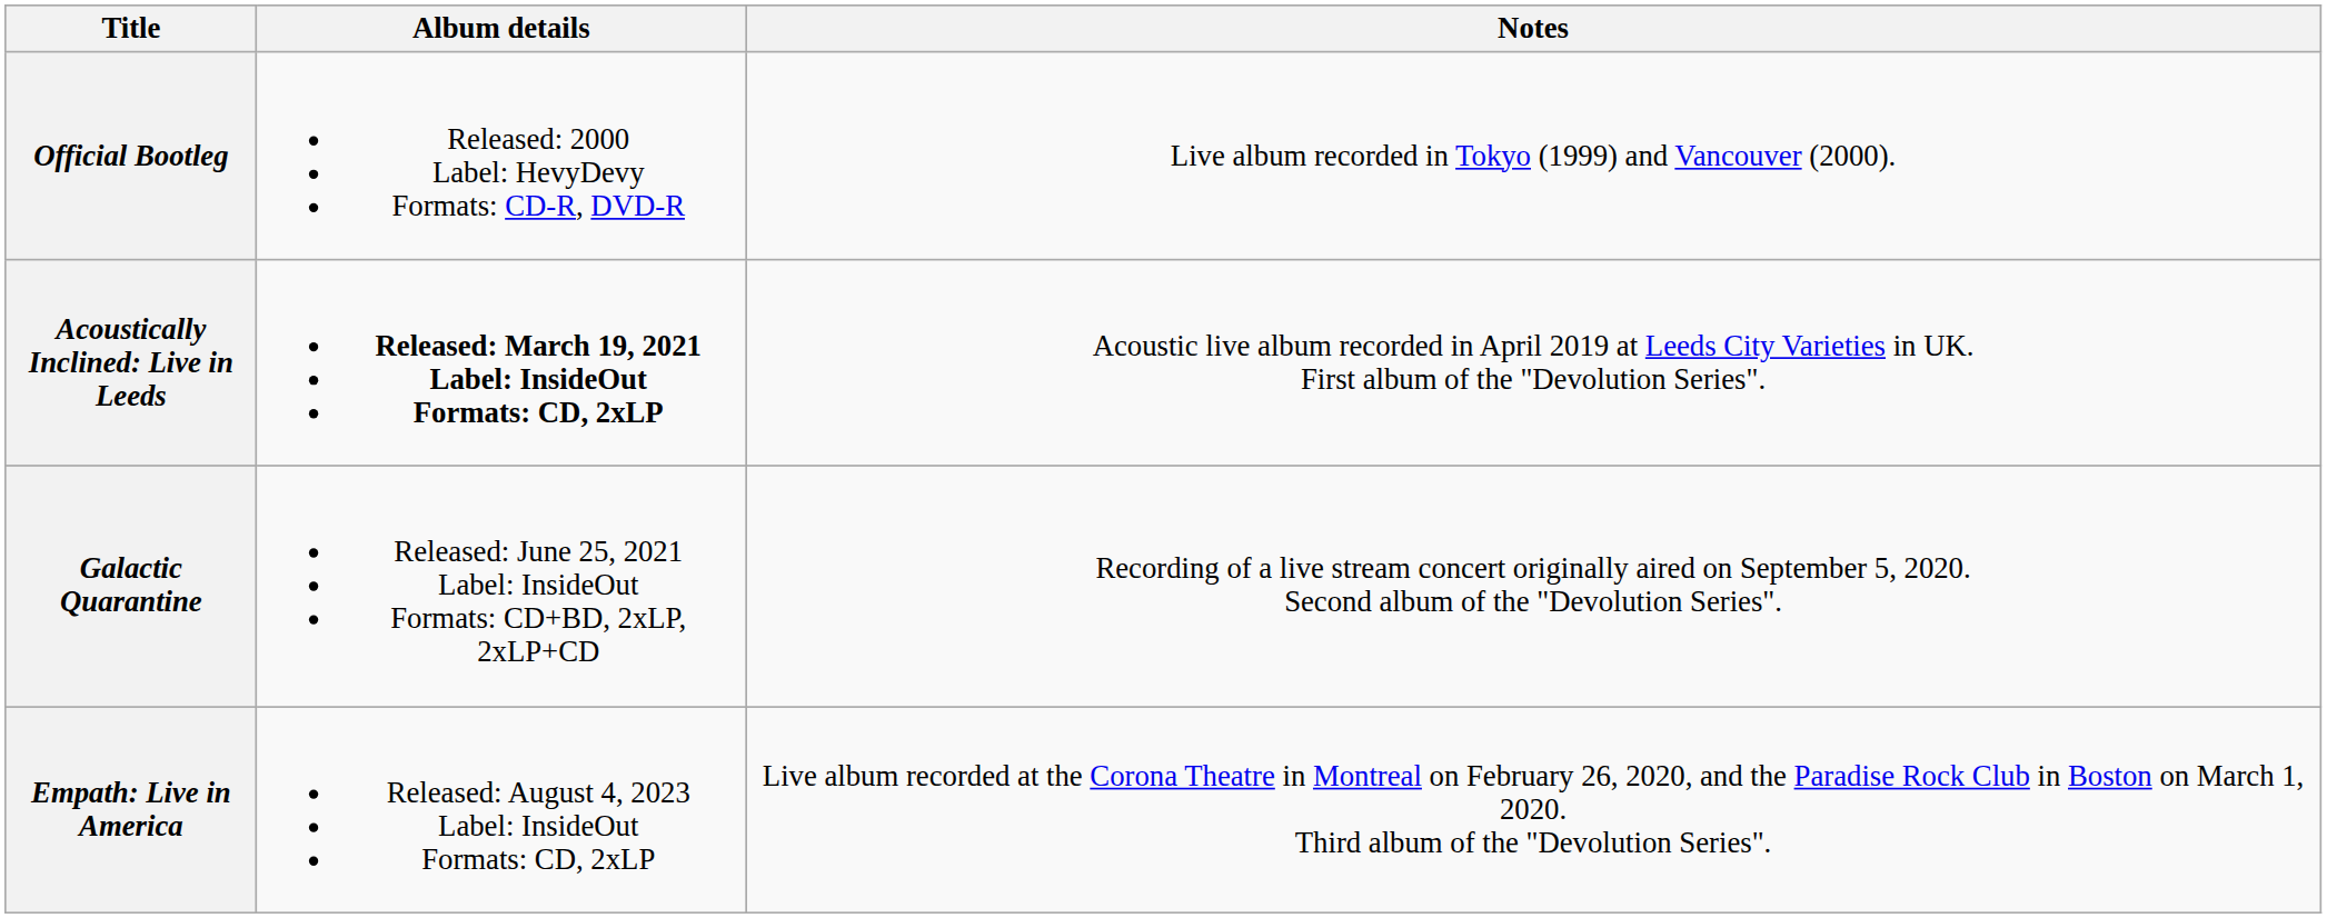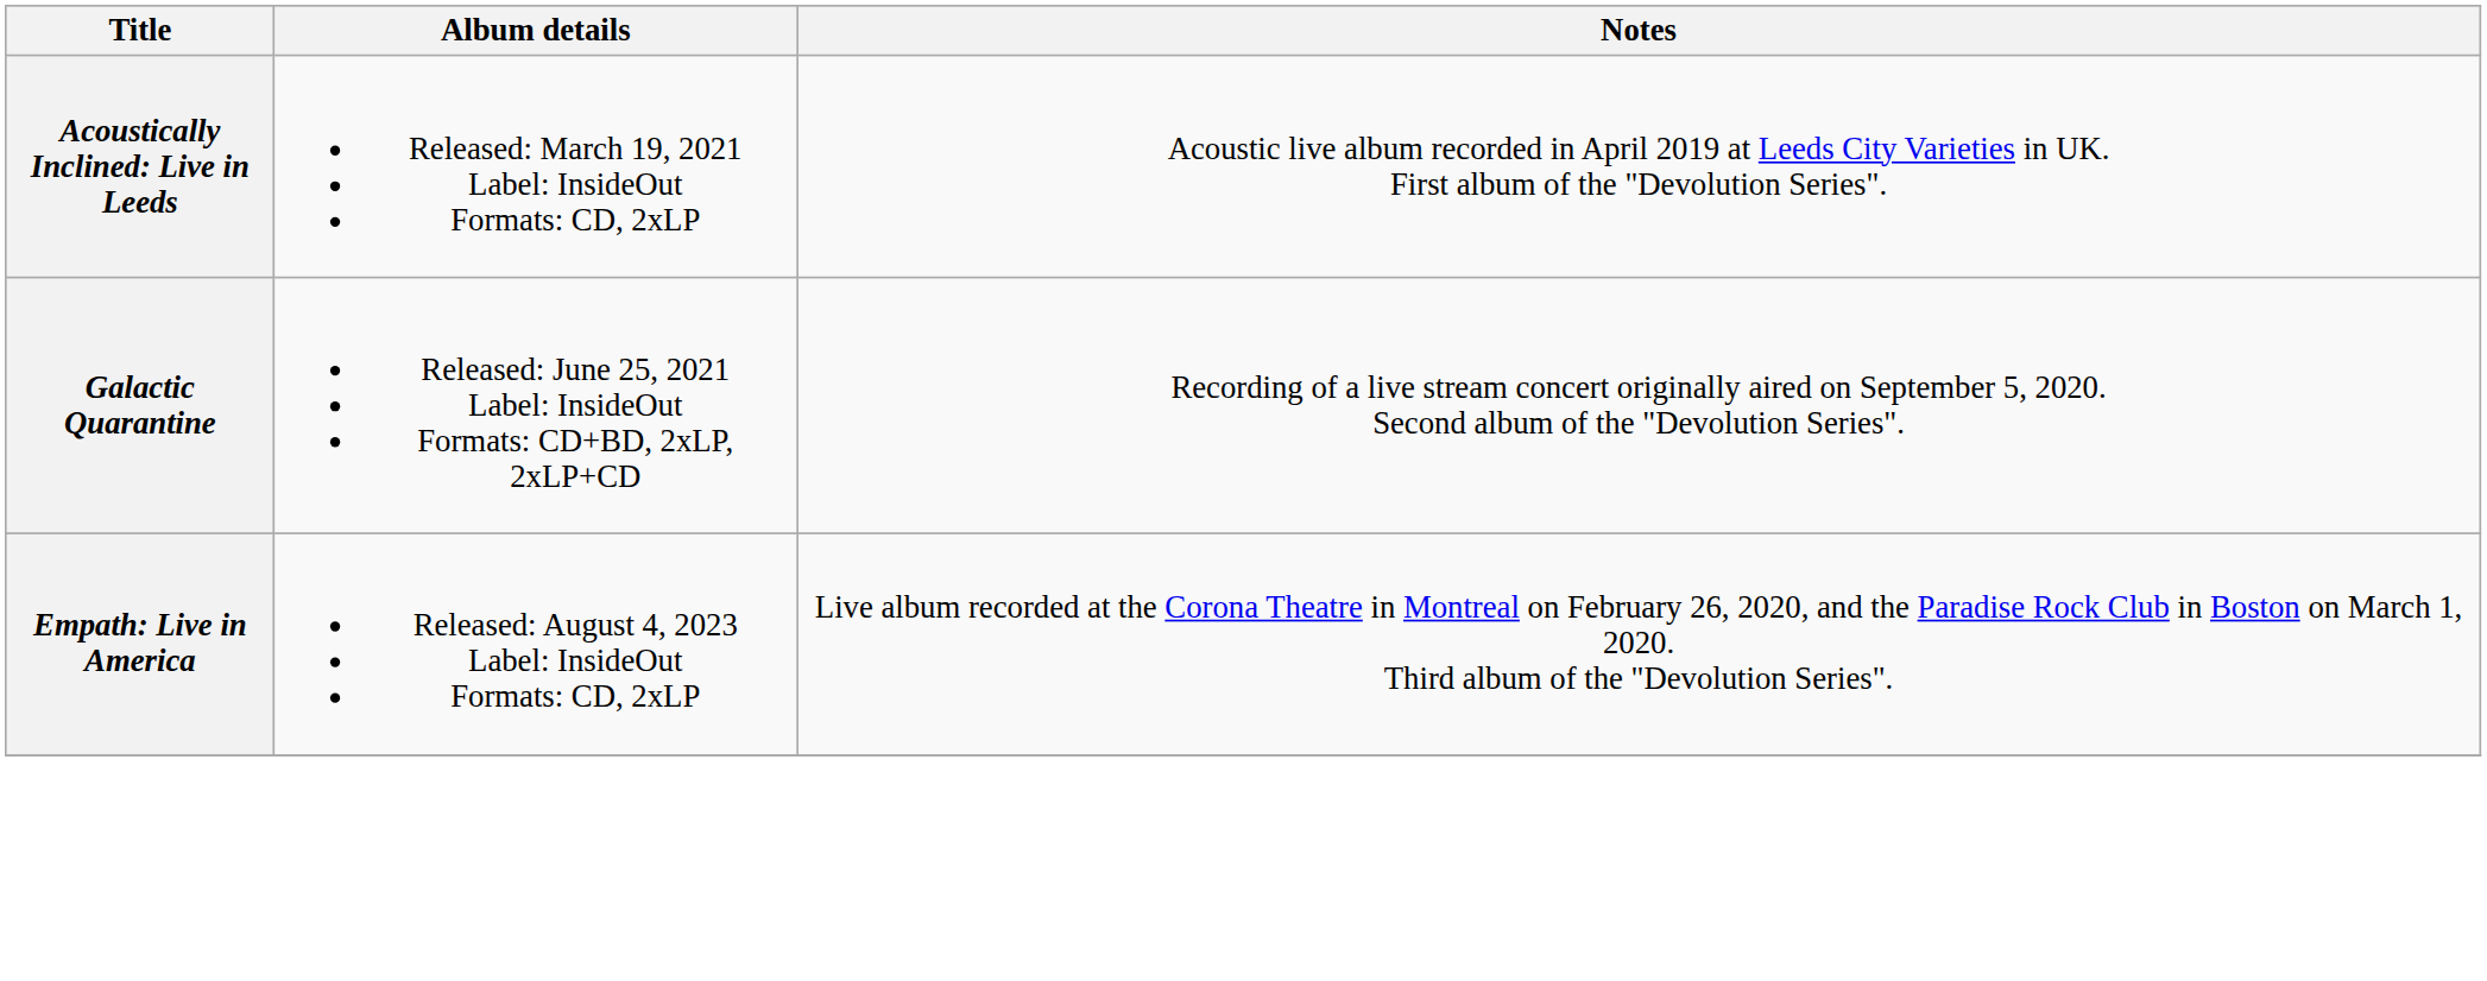 <table class="wikitable plainrowheaders" style="text-align:center;">
 <tr>
 <th scope="col" style="width:8em;">Title</th>
 <th scope="col" style="width:16em;">Album details</th>
 <th scope="col">Notes</th>
 </tr>
 <tr>
-<th scope="row"><em>Official Bootleg</em></th>
-<td><br><ul><li>Released: 2000</li><li>Label: HevyDevy</li><li>Formats: <a href='#'>CD-R</a>, <a href='#'>DVD-R</a></li></ul></td>
-<td>Live album recorded in <a href='#'>Tokyo</a> (1999) and <a href='#'>Vancouver</a> (2000).</td>
-</tr>
-<tr>
 <th scope="row"><em>Acoustically Inclined: Live in Leeds</em></th>
-<td><strong><br><ul><li>Released: March 19, 2021</li><li>Label: InsideOut</li><li>Formats: CD, 2xLP</li></ul></strong></td>
+<td><br><ul><li>Released: March 19, 2021</li><li>Label: InsideOut</li><li>Formats: CD, 2xLP</li></ul></td>
 <td>Acoustic live album recorded in April 2019 at <a href='#'>Leeds City Varieties</a> in UK.<br>First album of the "Devolution Series".</td>
 </tr>
 <tr>
 <th scope="row"><em>Galactic Quarantine</em></th>
 <td><br><ul><li>Released: June 25, 2021</li><li>Label: InsideOut</li><li>Formats: CD+BD, 2xLP, 2xLP+CD</li></ul></td>
 <td>Recording of a live stream concert originally aired on September 5, 2020.<br>Second album of the "Devolution Series".</td>
 </tr>
 <tr>
 <th scope="row"><em>Empath: Live in America</em></th>
 <td><br><ul><li>Released: August 4, 2023</li><li>Label: InsideOut</li><li>Formats: CD, 2xLP</li></ul></td>
 <td>Live album recorded at the <a href='#'>Corona Theatre</a> in <a href='#'>Montreal</a> on February 26, 2020, and the <a href='#'>Paradise Rock Club</a> in <a href='#'>Boston</a> on March 1, 2020.<br>Third album of the "Devolution Series".</td>
 </tr>
 <tr>
 </tr>
 </table>
